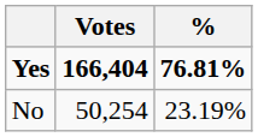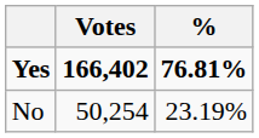 <table class="wikitable">
 <tr>
 <th></th>
 <th>Votes</th>
 <th>%</th>
 </tr>
 <tr>
 <td><strong>Yes</strong></td>
-<td align="right"><strong>166,404</strong></td>
+<td align="right"><strong>166,402</strong></td>
 <td align="right"><strong>76.81%</strong></td>
 </tr>
 <tr>
 <td>No</td>
 <td align="right">50,254</td>
 <td align="right">23.19%</td>
 </tr>
 </table>
